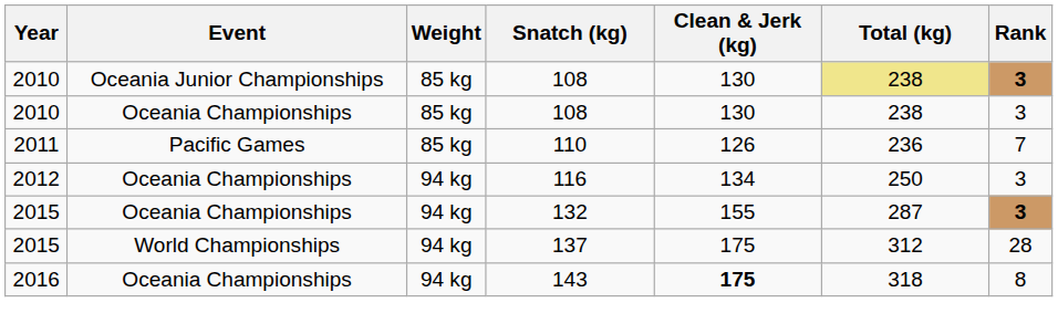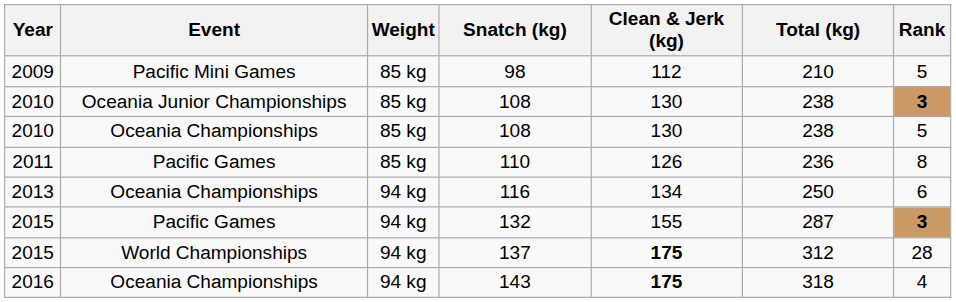 <table class="wikitable" style="text-align:center;">
 <tr>
 <th style="width:40px;">Year</th>
 <th style="width:250px;">Event</th>
 <th style="width:40px;">Weight</th>
 <th style="width:120px;">Snatch (kg)</th>
 <th style="width:120px;">Clean & Jerk (kg)</th>
 <th style="width:120px;">Total (kg)</th>
 <th style="width:40px;">Rank</th>
 </tr>
 <tr>
+<td>2009</td>
+<td>Pacific Mini Games</td>
+<td>85 kg</td>
+<td>98</td>
+<td>112</td>
+<td>210</td>
+<td>5</td>
+</tr>
+<tr>
 <td>2010</td>
 <td>Oceania Junior Championships</td>
 <td>85 kg</td>
 <td>108</td>
 <td>130</td>
-<td style="background: khaki;">238</td>
+<td>238</td>
 <td style="background-color:#CC9966;"><strong>3</strong></td>
 </tr>
 <tr>
 <td>2010</td>
 <td>Oceania Championships</td>
 <td>85 kg</td>
 <td>108</td>
 <td>130</td>
 <td>238</td>
-<td>3</td>
+<td>5</td>
 </tr>
 <tr>
 <td>2011</td>
 <td>Pacific Games</td>
 <td>85 kg</td>
 <td>110</td>
 <td>126</td>
 <td>236</td>
-<td>7</td>
+<td>8</td>
 </tr>
 <tr>
-<td>2012</td>
+<td>2013</td>
 <td>Oceania Championships</td>
 <td>94 kg</td>
 <td>116</td>
 <td>134</td>
 <td>250</td>
-<td>3</td>
+<td>6</td>
 </tr>
 <tr>
 <td>2015</td>
-<td>Oceania Championships</td>
+<td>Pacific Games</td>
 <td>94 kg</td>
 <td>132</td>
 <td>155</td>
 <td>287</td>
 <td style="background-color:#CC9966;"><strong>3</strong></td>
 </tr>
 <tr>
 <td>2015</td>
 <td>World Championships</td>
 <td>94 kg</td>
 <td>137</td>
-<td>175</td>
+<td><strong>175</strong></td>
 <td>312</td>
 <td>28</td>
 </tr>
 <tr>
 <td>2016</td>
 <td>Oceania Championships</td>
 <td>94 kg</td>
 <td>143</td>
 <td><strong>175</strong></td>
 <td>318</td>
-<td>8</td>
+<td>4</td>
 </tr>
 </table>
